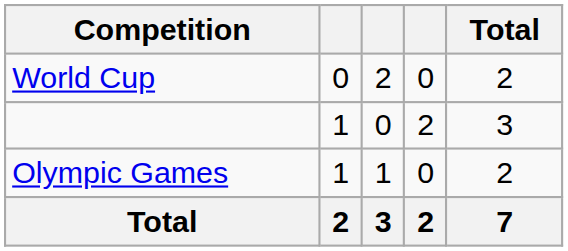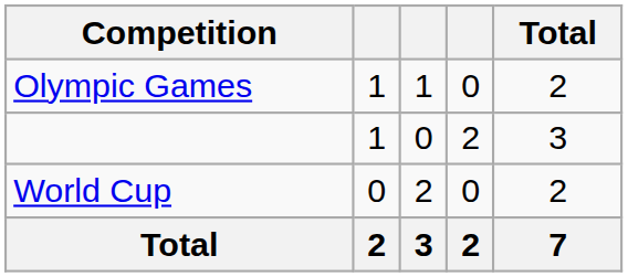 <table class="wikitable" style="width:30%; font-size:90%; text-align:center;">
 <tr>
 <th>Competition</th>
 <th></th>
 <th></th>
 <th></th>
 <th>Total</th>
 </tr>
 <tr>
-<td align=left><a href='#'>World Cup</a></td>
-<td>0</td>
-<td>2</td>
+<td align=left><a href='#'>Olympic Games</a></td>
+<td>1</td>
+<td>1</td>
 <td>0</td>
 <td>2</td>
 </tr>
 <tr>
 <td align=left></td>
 <td>1</td>
 <td>0</td>
 <td>2</td>
 <td>3<br></td>
 </tr>
 <tr>
-<td align=left><a href='#'>Olympic Games</a></td>
-<td>1</td>
-<td>1</td>
+<td align=left><a href='#'>World Cup</a></td>
+<td>0</td>
+<td>2</td>
 <td>0</td>
 <td>2</td>
 </tr>
 <tr>
 <th>Total</th>
 <th>2</th>
 <th>3</th>
 <th>2</th>
 <th>7</th>
 </tr>
 </table>
